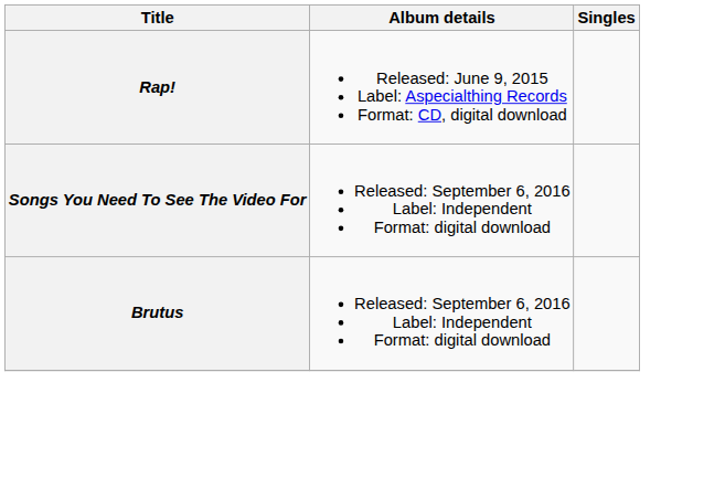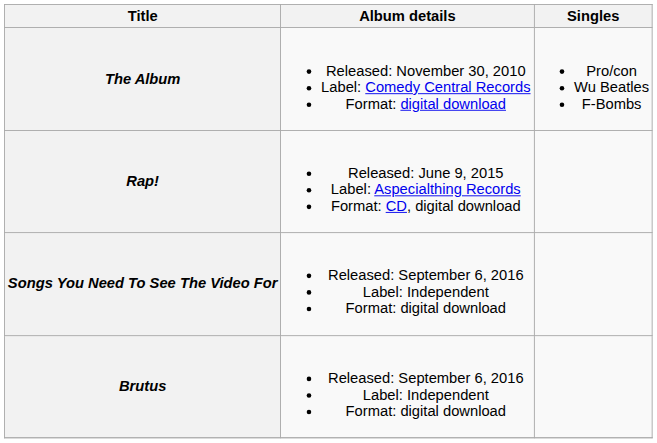 <table class="wikitable plainrowheaders" style="text-align:center;">
 <tr>
 <th scope="col">Title</th>
 <th scope="col">Album details</th>
 <th scope="col">Singles</th>
+</tr>
+<tr>
+<th scope="row"><em>The Album</em> </th>
+<td><br><ul><li>Released: November 30, 2010</li><li>Label: <a href='#'>Comedy Central Records</a> </li><li>Format: <a href='#'>digital download</a></li></ul></td>
+<td><br><ul><li>Pro/con </li><li>Wu Beatles </li><li>F-Bombs </li></ul></td>
 </tr>
 <tr>
 <th scope="row"><em>Rap!</em></th>
 <td><br><ul><li>Released: June 9, 2015</li><li>Label: <a href='#'>Aspecialthing Records</a></li><li>Format: <a href='#'>CD</a>, digital download</li></ul></td>
 <td></td>
 </tr>
 <tr>
 <th scope="row"><em>Songs You Need To See The Video For</em></th>
 <td><br><ul><li>Released: September 6, 2016</li><li>Label: Independent</li><li>Format: digital download</li></ul></td>
 <td></td>
 </tr>
 <tr>
 <th scope="row"><em>Brutus</em></th>
 <td><br><ul><li>Released: September 6, 2016</li><li>Label: Independent</li><li>Format: digital download</li></ul></td>
 <td></td>
 </tr>
 <tr>
 </tr>
 </table>
